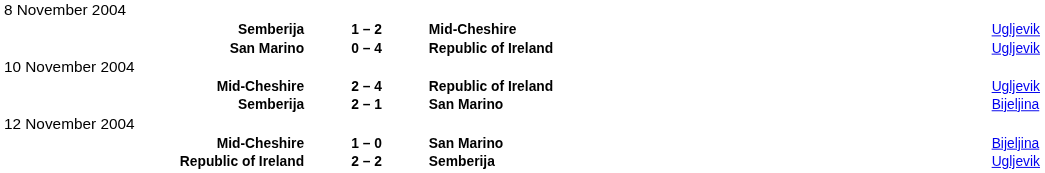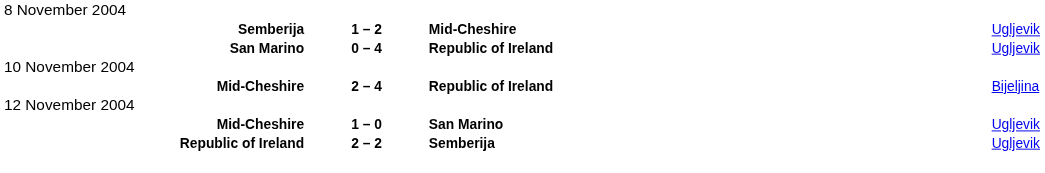 <table width=100% cellspacing=1>
 <tr>
 <th width=25%></th>
 <th width=10%></th>
 <th></th>
 </tr>
 <tr>
 <td>8 November 2004</td>
 </tr>
 <tr style=font-size:90%>
 <td align=right><strong>Semberija</strong></td>
 <td align=center><strong>1 – 2</strong></td>
 <td><strong>Mid-Cheshire</strong></td>
 <td><a href='#'>Ugljevik</a></td>
 </tr>
 <tr style=font-size:90%>
 <td align=right><strong>San Marino</strong></td>
 <td align=center><strong>0 – 4</strong></td>
 <td><strong>Republic of Ireland</strong></td>
 <td><a href='#'>Ugljevik</a></td>
 </tr>
 <tr>
 <td>10 November 2004</td>
 </tr>
 <tr style=font-size:90%>
 <td align=right><strong>Mid-Cheshire</strong></td>
 <td align=center><strong>2 – 4</strong></td>
 <td><strong>Republic of Ireland</strong></td>
-<td><a href='#'>Ugljevik</a></td>
-</tr>
-<tr style=font-size:90%>
-<td align=right><strong>Semberija</strong></td>
-<td align=center><strong>2 – 1</strong></td>
-<td><strong>San Marino</strong></td>
 <td><a href='#'>Bijeljina</a></td>
 </tr>
 <tr>
 <td>12 November 2004</td>
 </tr>
 <tr style=font-size:90%>
 <td align=right><strong>Mid-Cheshire</strong></td>
 <td align=center><strong>1 – 0</strong></td>
 <td><strong>San Marino</strong></td>
-<td><a href='#'>Bijeljina</a></td>
+<td><a href='#'>Ugljevik</a></td>
 </tr>
 <tr style=font-size:90%>
 <td align=right><strong>Republic of Ireland</strong></td>
 <td align=center><strong>2 – 2</strong></td>
 <td><strong>Semberija</strong></td>
 <td><a href='#'>Ugljevik</a></td>
 </tr>
 </table>
